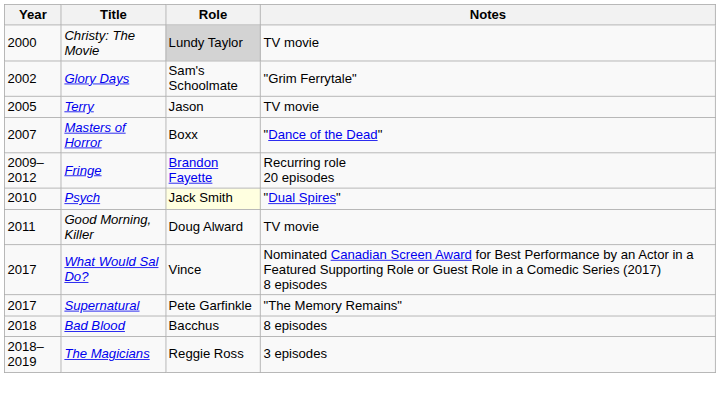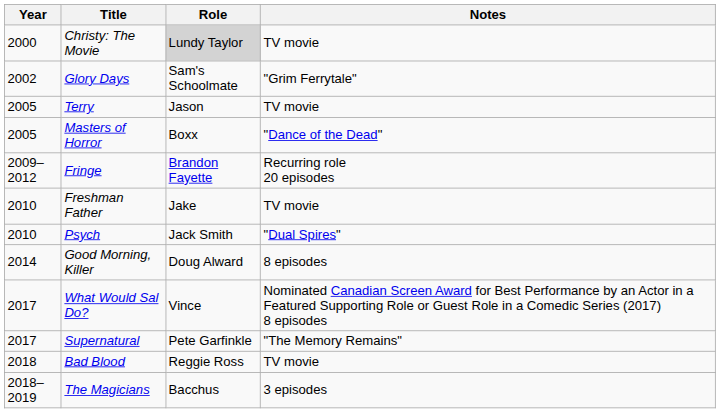 <table class="wikitable sortable">
 <tr>
 <th>Year</th>
 <th>Title</th>
 <th>Role</th>
 <th class="unsortable">Notes</th>
 </tr>
 <tr>
 <td>2000</td>
 <td><em>Christy: The Movie</em></td>
 <td style="background: lightgrey;">Lundy Taylor</td>
 <td>TV movie</td>
 </tr>
 <tr>
 <td>2002</td>
 <td><em><a href='#'>Glory Days</a></em></td>
 <td>Sam's Schoolmate</td>
 <td>"Grim Ferrytale"</td>
 </tr>
 <tr>
 <td>2005</td>
 <td><em><a href='#'>Terry</a></em></td>
 <td>Jason</td>
 <td>TV movie</td>
 </tr>
 <tr>
-<td>2007</td>
+<td>2005</td>
 <td><em><a href='#'>Masters of Horror</a></em></td>
 <td>Boxx</td>
 <td>"<a href='#'>Dance of the Dead</a>"</td>
 </tr>
 <tr>
 <td>2009–2012</td>
 <td><em><a href='#'>Fringe</a></em></td>
 <td><a href='#'>Brandon Fayette</a></td>
 <td>Recurring role<br>20 episodes</td>
 </tr>
 <tr>
 <td>2010</td>
+<td><em>Freshman Father</em></td>
+<td>Jake</td>
+<td>TV movie</td>
+</tr>
+<tr>
+<td>2010</td>
 <td><em><a href='#'>Psych</a></em></td>
-<td style="background: lightyellow;">Jack Smith</td>
+<td>Jack Smith</td>
 <td>"<a href='#'>Dual Spires</a>"</td>
 </tr>
 <tr>
-<td>2011</td>
+<td>2014</td>
 <td><em>Good Morning, Killer</em></td>
 <td>Doug Alward</td>
-<td>TV movie</td>
+<td>8 episodes</td>
 </tr>
 <tr>
 <td>2017</td>
 <td><em><a href='#'>What Would Sal Do?</a></em></td>
 <td>Vince</td>
 <td>Nominated  <a href='#'>Canadian Screen Award</a> for Best Performance by an Actor in a Featured Supporting Role or Guest Role in a Comedic Series (2017)<br>8 episodes</td>
 </tr>
 <tr>
 <td>2017</td>
 <td><em><a href='#'>Supernatural</a></em></td>
 <td>Pete Garfinkle</td>
 <td>"The Memory Remains"</td>
 </tr>
 <tr>
 <td>2018</td>
 <td><em><a href='#'>Bad Blood</a></em></td>
-<td>Bacchus</td>
-<td>8 episodes</td>
+<td>Reggie Ross</td>
+<td>TV movie</td>
 </tr>
 <tr>
 <td>2018–2019</td>
 <td data-sort-value="Magicians, The"><em><a href='#'>The Magicians</a></em></td>
-<td>Reggie Ross</td>
+<td>Bacchus</td>
 <td>3 episodes</td>
 </tr>
 </table>
